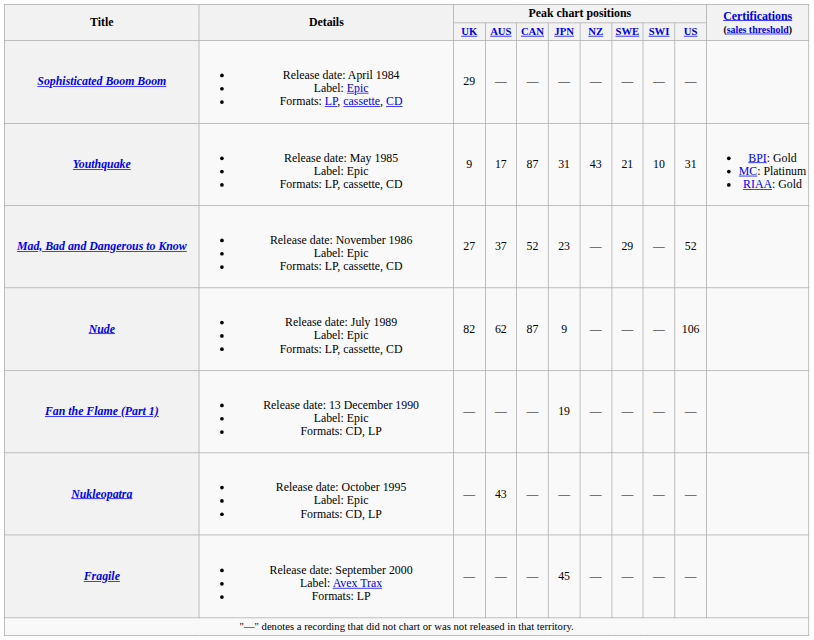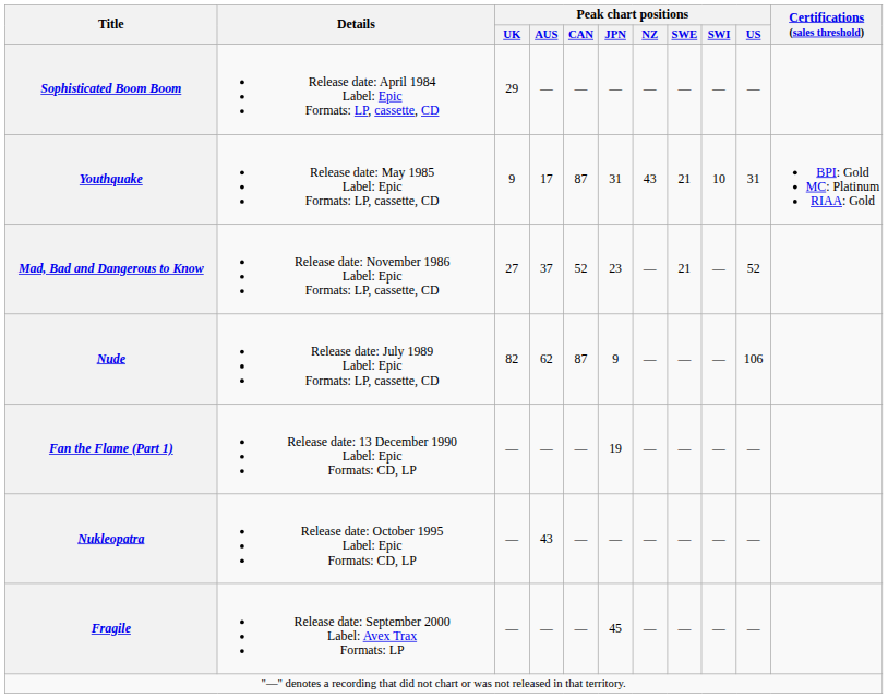 <table class="wikitable plainrowheaders" style="text-align:center;">
 <tr>
 <th scope="col" rowspan="2" style="width:16em;">Title</th>
 <th scope="col" rowspan="2" style="width:21em;">Details</th>
 <th scope="col" colspan="8">Peak chart positions</th>
 <th scope="col" rowspan="2"><a href='#'>Certifications</a><br><small>(<a href='#'>sales threshold</a>)</small></th>
 </tr>
 <tr>
 <th scope="col" style="width:2.5em;font-size:90%;"><a href='#'>UK</a><br></th>
 <th scope="col" style="width:2.5em;font-size:90%;"><a href='#'>AUS</a><br></th>
 <th style="width:2.5em;font-size:90%;"><a href='#'>CAN</a><br></th>
 <th scope="col" style="width:2.5em;font-size:90%;"><a href='#'>JPN</a><br></th>
 <th scope="col" style="width:2.5em;font-size:90%;"><a href='#'>NZ</a><br></th>
 <th scope="col" style="width:2.5em;font-size:90%;"><a href='#'>SWE</a><br></th>
 <th scope="col" style="width:2.5em;font-size:90%;"><a href='#'>SWI</a><br></th>
 <th scope="col" style="width:2.5em;font-size:90%;"><a href='#'>US</a><br></th>
 </tr>
 <tr>
 <th scope="row"><em><a href='#'>Sophisticated Boom Boom</a></em></th>
 <td><br><ul><li>Release date: April 1984</li><li>Label: <a href='#'>Epic</a></li><li>Formats: <a href='#'>LP</a>, <a href='#'>cassette</a>, <a href='#'>CD</a></li></ul></td>
 <td>29</td>
 <td>—</td>
 <td>—</td>
 <td>—</td>
 <td>—</td>
 <td>—</td>
 <td>—</td>
 <td>—</td>
 <td></td>
 </tr>
 <tr>
 <th scope="row"><em><a href='#'>Youthquake</a></em></th>
 <td><br><ul><li>Release date: May 1985</li><li>Label: Epic</li><li>Formats: LP, cassette, CD</li></ul></td>
 <td>9</td>
 <td>17</td>
 <td>87</td>
 <td>31</td>
 <td>43</td>
 <td>21</td>
 <td>10</td>
 <td>31</td>
 <td><br><ul><li><a href='#'>BPI</a>: Gold</li><li><a href='#'>MC</a>: Platinum</li><li><a href='#'>RIAA</a>: Gold</li></ul></td>
 </tr>
 <tr>
 <th scope="row"><em><a href='#'>Mad, Bad and Dangerous to Know</a></em></th>
 <td><br><ul><li>Release date: November 1986</li><li>Label: Epic</li><li>Formats: LP, cassette, CD</li></ul></td>
 <td>27</td>
 <td>37</td>
 <td>52</td>
 <td>23</td>
 <td>—</td>
-<td>29</td>
+<td>21</td>
 <td>—</td>
 <td>52</td>
 <td></td>
 </tr>
 <tr>
 <th scope="row"><em><a href='#'>Nude</a></em></th>
 <td><br><ul><li>Release date: July 1989</li><li>Label: Epic</li><li>Formats: LP, cassette, CD</li></ul></td>
 <td>82</td>
 <td>62</td>
 <td>87</td>
 <td>9</td>
 <td>—</td>
 <td>—</td>
 <td>—</td>
 <td>106</td>
 <td></td>
 </tr>
 <tr>
 <th scope="row"><em><a href='#'>Fan the Flame (Part 1)</a></em></th>
 <td><br><ul><li>Release date: 13 December 1990</li><li>Label: Epic</li><li>Formats: CD, LP</li></ul></td>
 <td>—</td>
 <td>—</td>
 <td>—</td>
 <td>19</td>
 <td>—</td>
 <td>—</td>
 <td>—</td>
 <td>—</td>
 <td></td>
 </tr>
 <tr>
 <th scope="row"><em><a href='#'>Nukleopatra</a></em></th>
 <td><br><ul><li>Release date: October 1995</li><li>Label: Epic</li><li>Formats: CD, LP</li></ul></td>
 <td>—</td>
 <td>43</td>
 <td>—</td>
 <td>—</td>
 <td>—</td>
 <td>—</td>
 <td>—</td>
 <td>—</td>
 <td></td>
 </tr>
 <tr>
 <th scope="row"><em><a href='#'>Fragile</a></em></th>
 <td><br><ul><li>Release date: September 2000</li><li>Label: <a href='#'>Avex Trax</a></li><li>Formats: LP</li></ul></td>
 <td>—</td>
 <td>—</td>
 <td>—</td>
 <td>45</td>
 <td>—</td>
 <td>—</td>
 <td>—</td>
 <td>—</td>
 <td></td>
 </tr>
 <tr>
 <td colspan="15" style="font-size:90%">"—" denotes a recording that did not chart or was not released in that territory.</td>
 </tr>
 </table>
